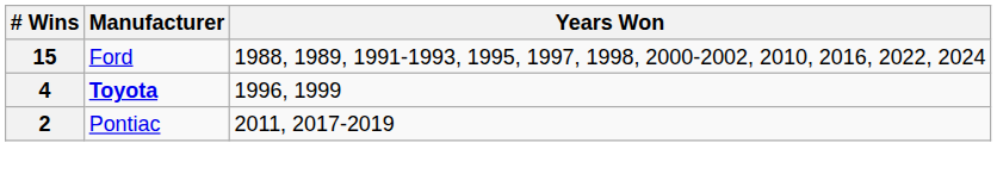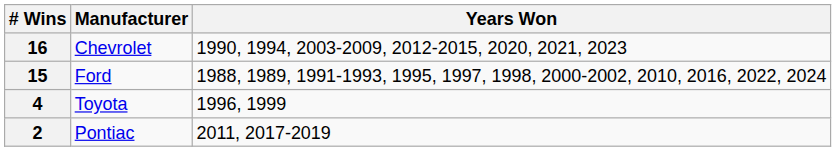 <table class="wikitable" style="font-size: 95%;">
 <tr>
 <th># Wins</th>
 <th>Manufacturer</th>
 <th>Years Won</th>
+</tr>
+<tr>
+<th>16</th>
+<td><a href='#'>Chevrolet</a></td>
+<td>1990, 1994, 2003-2009, 2012-2015, 2020, 2021, 2023</td>
 </tr>
 <tr>
 <th>15</th>
 <td><a href='#'>Ford</a></td>
 <td>1988, 1989, 1991-1993, 1995, 1997, 1998, 2000-2002, 2010, 2016, 2022, 2024</td>
 </tr>
 <tr>
 <th>4</th>
-<td><strong><a href='#'>Toyota</a></strong></td>
+<td><a href='#'>Toyota</a></td>
 <td>1996, 1999</td>
 </tr>
 <tr>
 <th>2</th>
 <td><a href='#'>Pontiac</a></td>
 <td>2011, 2017-2019</td>
 </tr>
 </table>
